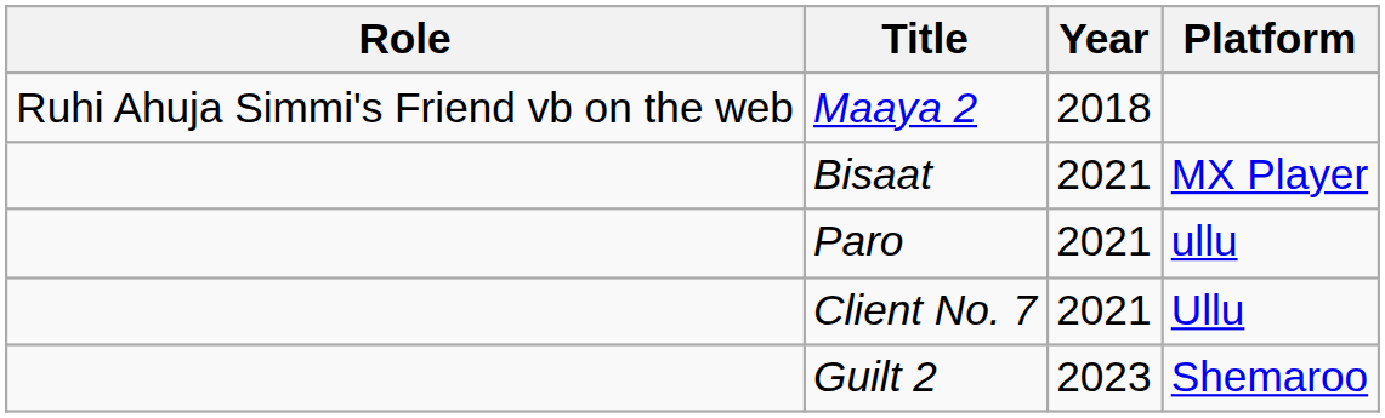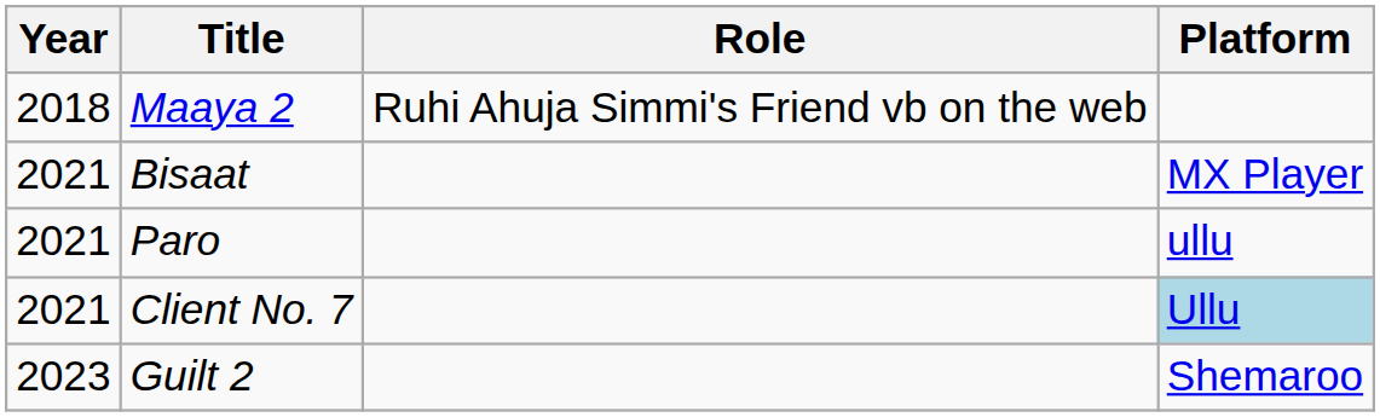 <table class="wikitable">
 <tr>
+<th>Year</th>
+<th>Title</th>
 <th>Role</th>
-<th>Title</th>
-<th>Year</th>
 <th>Platform</th>
 </tr>
 <tr>
+<td>2018</td>
+<td><em><a href='#'>Maaya 2</a></em></td>
 <td>Ruhi Ahuja Simmi's Friend vb on the web</td>
-<td><em><a href='#'>Maaya 2</a></em></td>
-<td>2018</td>
 <td></td>
 </tr>
 <tr>
+<td>2021</td>
+<td><em>Bisaat</em></td>
 <td></td>
-<td><em>Bisaat</em></td>
-<td>2021</td>
 <td><a href='#'>MX Player</a></td>
 </tr>
 <tr>
+<td>2021</td>
+<td><em>Paro</em></td>
 <td></td>
-<td><em>Paro</em></td>
-<td>2021</td>
 <td><a href='#'>ullu</a></td>
 </tr>
 <tr>
+<td>2021</td>
+<td><em>Client No. 7</em></td>
 <td></td>
-<td><em>Client No. 7</em></td>
-<td>2021</td>
-<td><a href='#'>Ullu</a></td>
+<td style="background: lightblue;"><a href='#'>Ullu</a></td>
 </tr>
 <tr>
+<td>2023</td>
+<td><em>Guilt 2</em></td>
 <td></td>
-<td><em>Guilt 2</em></td>
-<td>2023</td>
 <td><a href='#'>Shemaroo</a></td>
 </tr>
 </table>
